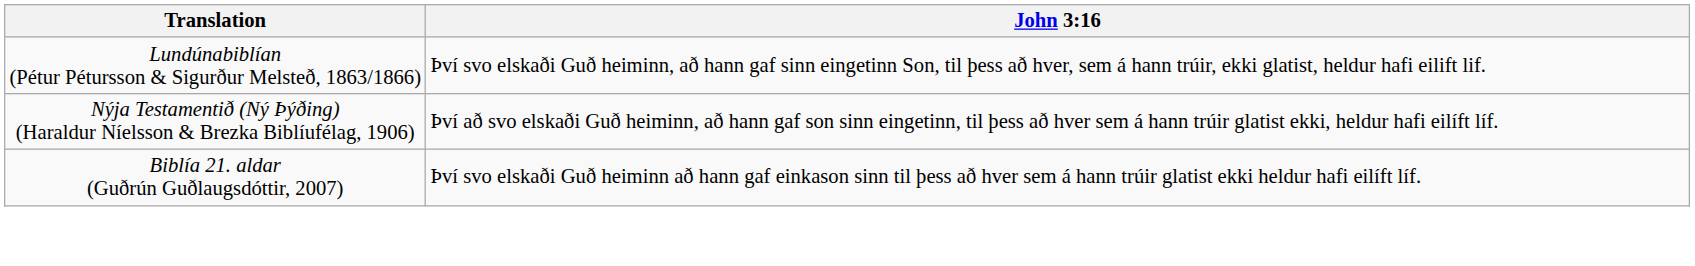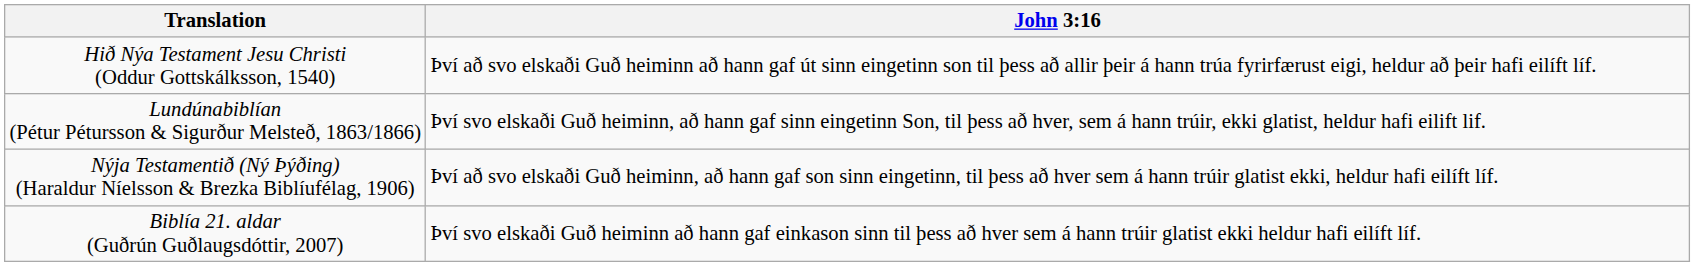 <table class="wikitable">
 <tr>
 <th style="text-align:center; width:25%;">Translation</th>
 <th><a href='#'>John</a> 3:16</th>
+</tr>
+<tr>
+<td style="text-align:center;"><em>Hið Nýa Testament Jesu Christi</em><br>(Oddur Gottskálksson, 1540)</td>
+<td>Því að svo elskaði Guð heiminn að hann gaf út sinn eingetinn son til þess að allir þeir á hann trúa fyrirfærust eigi, heldur að þeir hafi eilíft líf.</td>
 </tr>
 <tr>
 <td style="text-align:center;"><em>Lundúnabiblían</em><br>(Pétur Pétursson & Sigurður Melsteð, 1863/1866)</td>
 <td>Því svo elskaði Guð heiminn, að hann gaf sinn eingetinn Son, til þess að hver, sem á hann trúir, ekki glatist, heldur hafi eilift lif.</td>
 </tr>
 <tr>
 <td style="text-align:center;"><em>Nýja Testamentið (Ný Þýðing)</em><br>(Haraldur Níelsson & Brezka Biblíufélag, 1906)</td>
 <td>Því að svo elskaði Guð heiminn, að hann gaf son sinn eingetinn, til þess að hver sem á hann trúir glatist ekki, heldur hafi eilíft líf.</td>
 </tr>
 <tr>
 <td style="text-align:center;"><em>Biblía 21. aldar</em><br>(Guðrún Guðlaugsdóttir, 2007)</td>
 <td>Því svo elskaði Guð heiminn að hann gaf einkason sinn til þess að hver sem á hann trúir glatist ekki heldur hafi eilíft líf.</td>
 </tr>
 </table>
